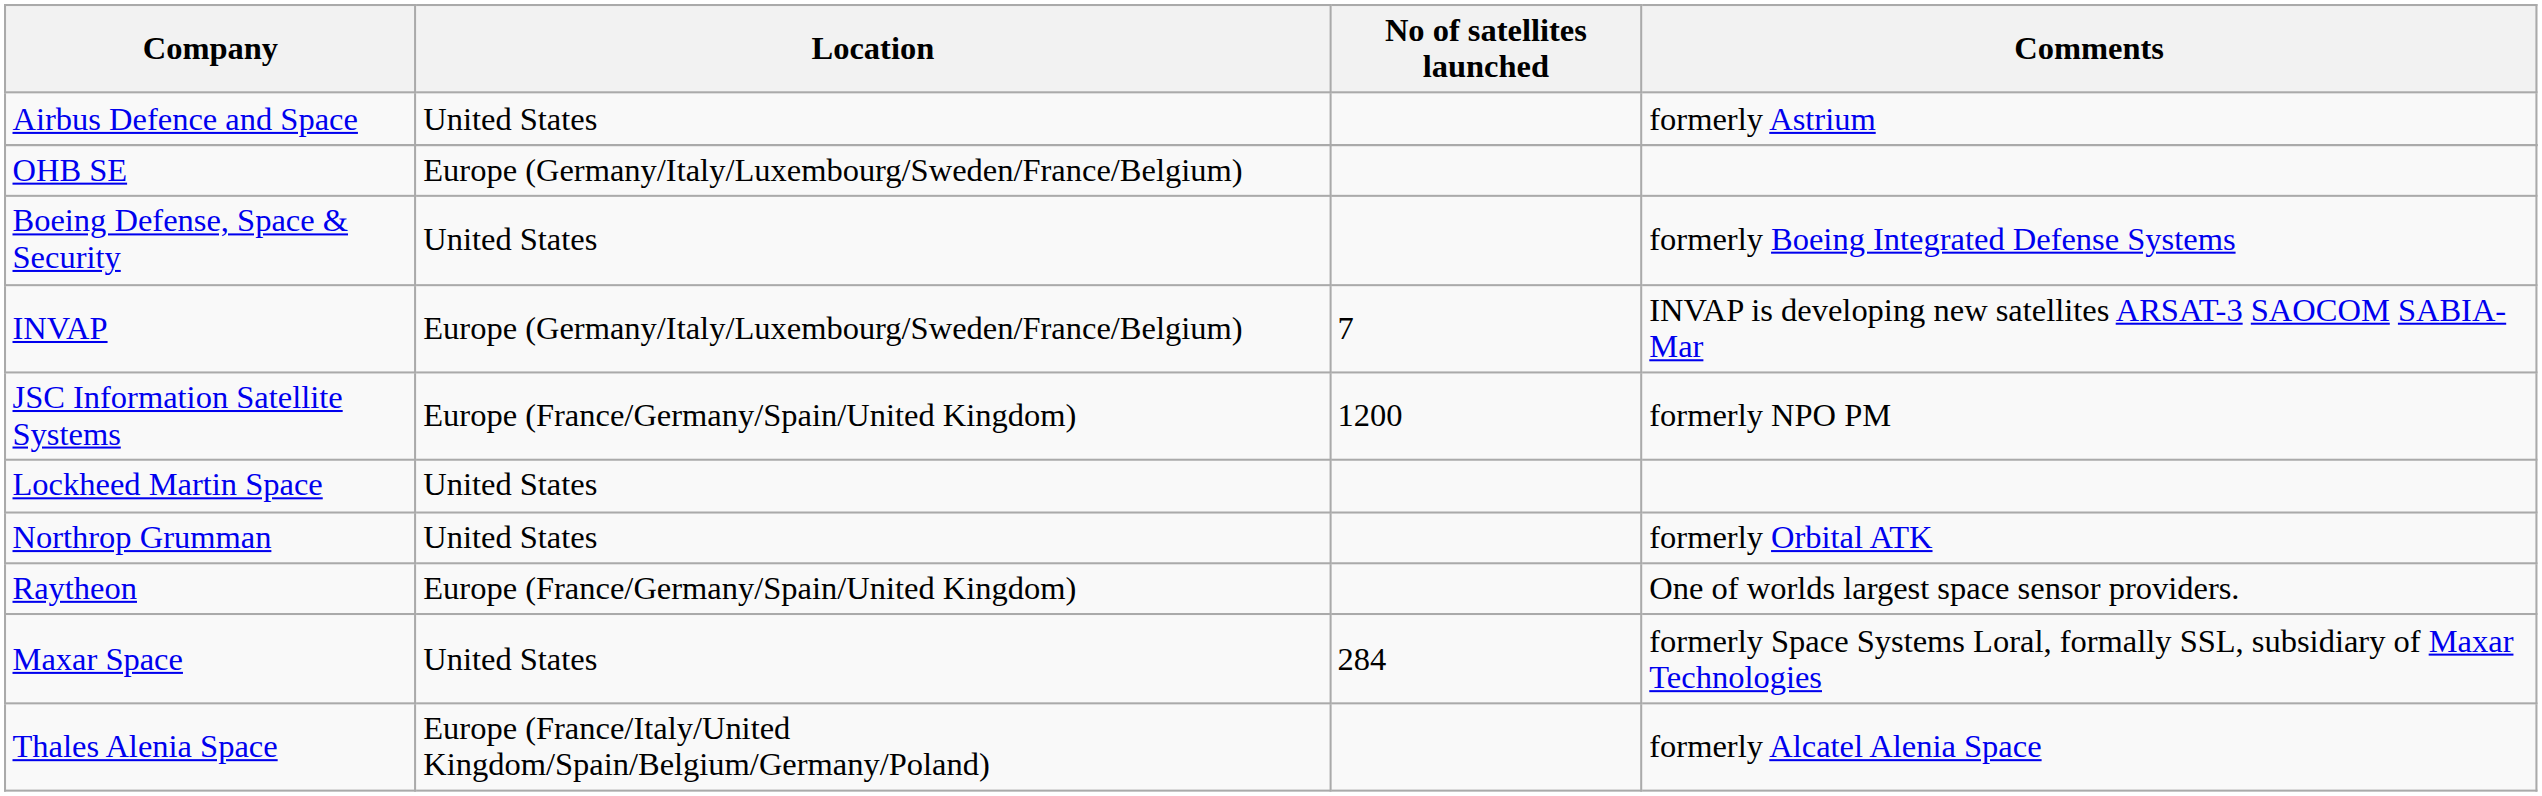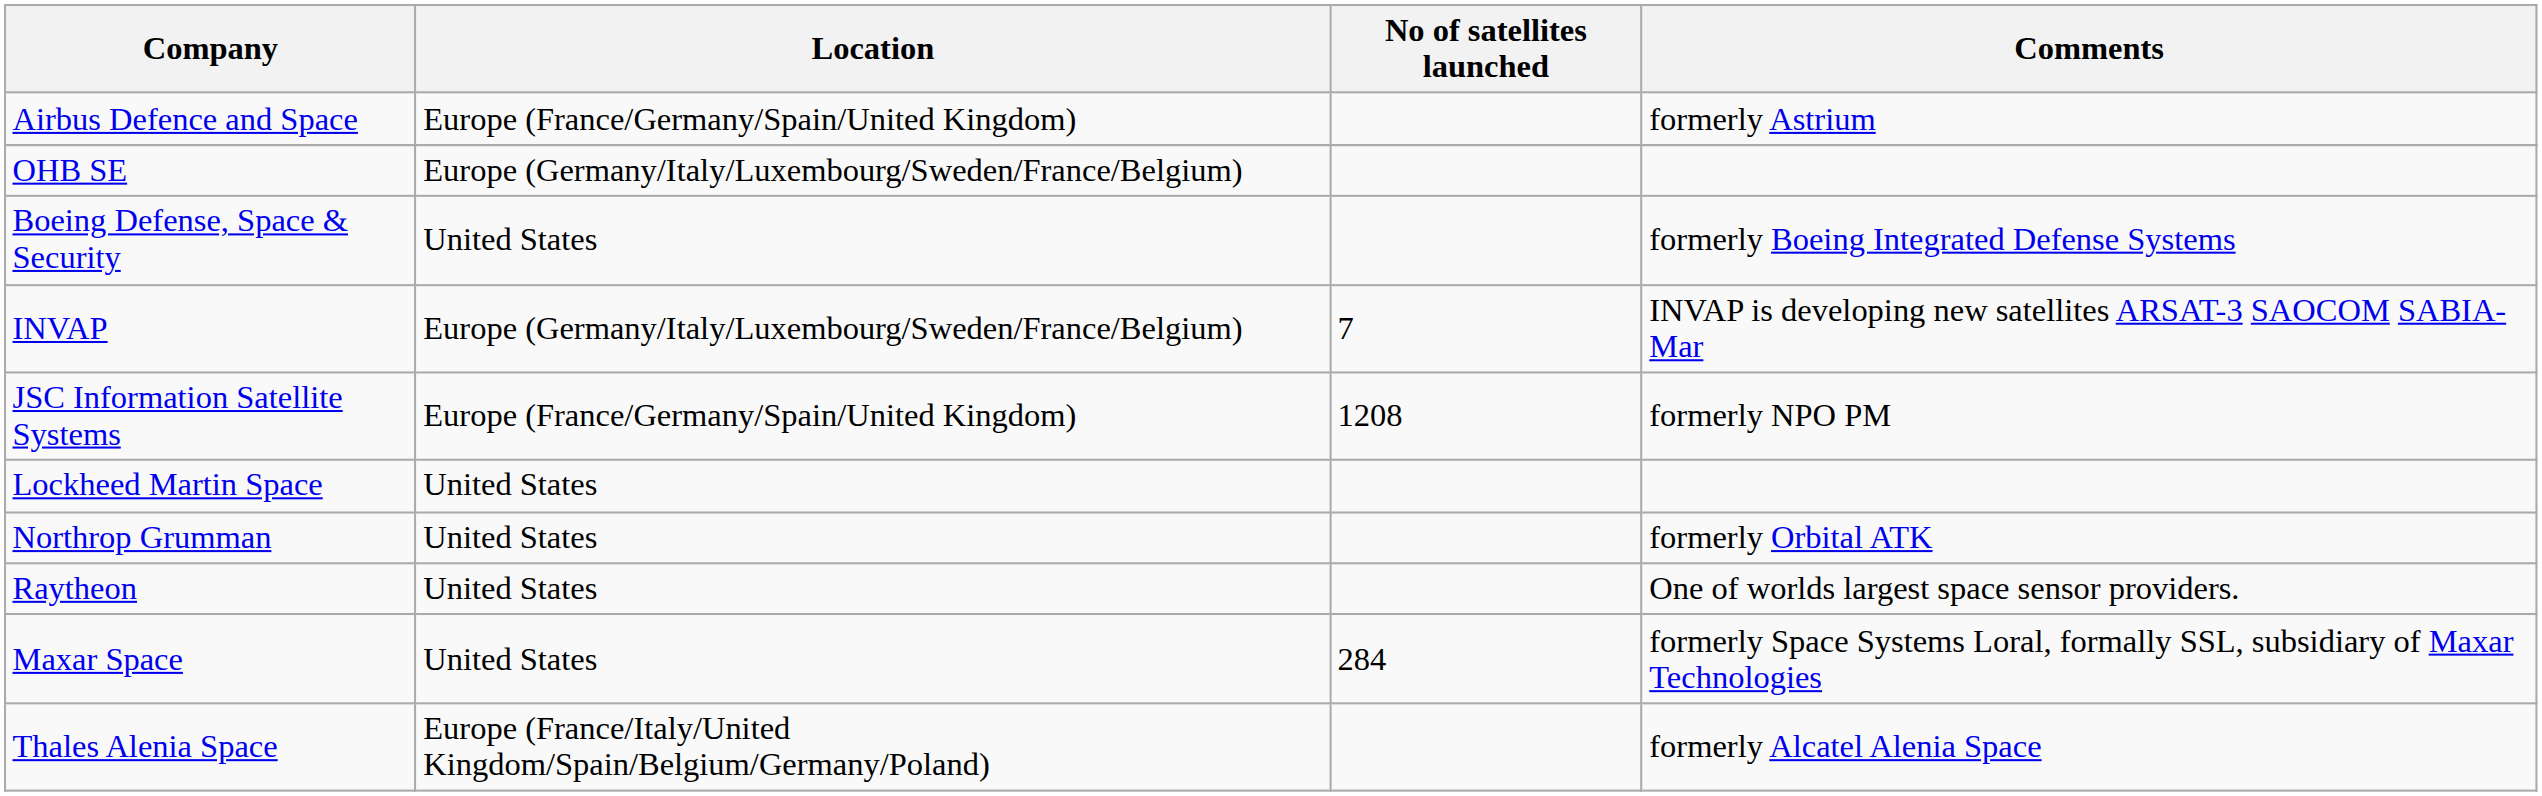 <table class="wikitable sortable" border="1">
 <tr>
 <th>Company</th>
 <th>Location</th>
 <th>No of satellites launched</th>
 <th>Comments</th>
 </tr>
 <tr>
 <td><a href='#'>Airbus Defence and Space</a></td>
-<td>United States</td>
+<td>Europe (France/Germany/Spain/United Kingdom)</td>
 <td></td>
 <td>formerly <a href='#'>Astrium</a></td>
 </tr>
 <tr>
 </tr>
 <tr>
 <td><a href='#'>OHB SE</a></td>
 <td>Europe (Germany/Italy/Luxembourg/Sweden/France/Belgium)</td>
 <td></td>
 <td></td>
 </tr>
 <tr>
 <td><a href='#'>Boeing Defense, Space & Security</a></td>
 <td>United States</td>
 <td></td>
 <td>formerly <a href='#'>Boeing Integrated Defense Systems</a></td>
 </tr>
 <tr>
 <td><a href='#'>INVAP</a></td>
 <td>Europe (Germany/Italy/Luxembourg/Sweden/France/Belgium)</td>
 <td>7</td>
 <td>INVAP is developing new satellites <a href='#'>ARSAT-3</a> <a href='#'>SAOCOM</a> <a href='#'>SABIA-Mar</a></td>
 </tr>
 <tr>
 <td><a href='#'>JSC Information Satellite Systems</a></td>
 <td>Europe (France/Germany/Spain/United Kingdom)</td>
-<td>1200</td>
+<td>1208</td>
 <td>formerly NPO PM</td>
 </tr>
 <tr>
 <td><a href='#'>Lockheed Martin Space</a></td>
 <td>United States</td>
 <td></td>
 <td></td>
 </tr>
 <tr>
 <td><a href='#'>Northrop Grumman</a></td>
 <td>United States</td>
 <td></td>
 <td>formerly <a href='#'>Orbital ATK</a></td>
 </tr>
 <tr>
 <td><a href='#'>Raytheon</a></td>
-<td>Europe (France/Germany/Spain/United Kingdom)</td>
+<td>United States</td>
 <td></td>
 <td>One of worlds largest space sensor providers.</td>
 </tr>
 <tr>
 <td><a href='#'>Maxar Space</a></td>
 <td>United States</td>
 <td>284</td>
 <td>formerly Space Systems Loral, formally SSL, subsidiary of <a href='#'>Maxar Technologies</a></td>
 </tr>
 <tr>
 <td><a href='#'>Thales Alenia Space</a></td>
 <td>Europe (France/Italy/United Kingdom/Spain/Belgium/Germany/Poland)</td>
 <td></td>
 <td>formerly <a href='#'>Alcatel Alenia Space</a></td>
 </tr>
 </table>
